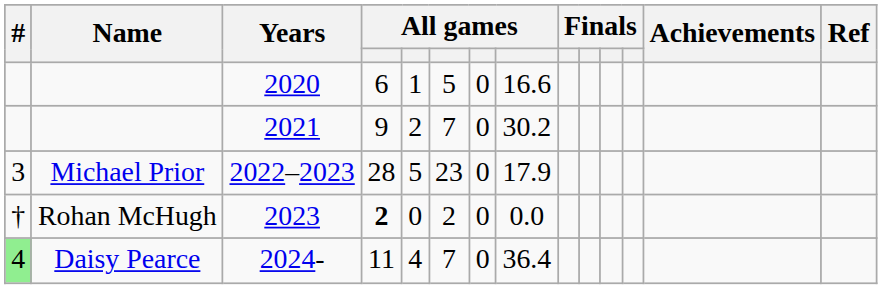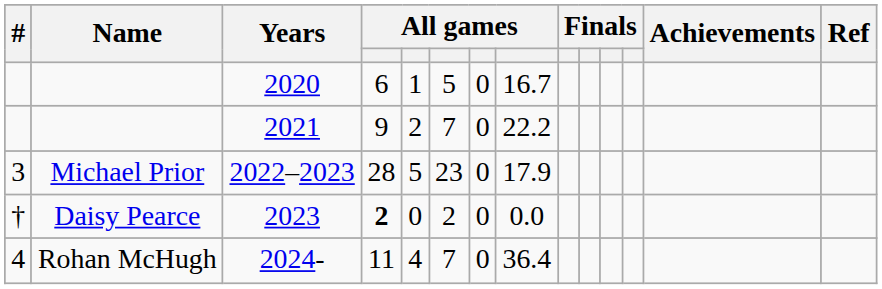 <table class="wikitable sortable" style="text-align:center;" border="1">
 <tr>
 <th rowspan="2">#</th>
 <th rowspan="2">Name</th>
 <th rowspan="2">Years</th>
 <th colspan="5">All games</th>
 <th colspan="4">Finals</th>
 <th rowspan="2">Achievements</th>
 <th rowspan="2">Ref</th>
 </tr>
 <tr>
 <th></th>
 <th></th>
 <th></th>
 <th></th>
 <th></th>
 <th></th>
 <th></th>
 <th></th>
 <th></th>
 </tr>
 <tr>
 <td align="center"></td>
 <td align="left"></td>
 <td><a href='#'>2020</a></td>
 <td>6</td>
 <td>1</td>
 <td>5</td>
 <td>0</td>
-<td>16.6</td>
+<td>16.7</td>
 <td></td>
 <td></td>
 <td></td>
 <td></td>
 <td></td>
 <td></td>
 </tr>
 <tr>
 <td align="center"></td>
 <td align="left"></td>
 <td><a href='#'>2021</a></td>
 <td>9</td>
 <td>2</td>
 <td>7</td>
 <td>0</td>
-<td>30.2</td>
+<td>22.2</td>
 <td></td>
 <td></td>
 <td></td>
 <td></td>
 <td></td>
 <td></td>
 </tr>
 <tr>
 <td>3</td>
 <td><a href='#'>Michael Prior</a></td>
 <td><a href='#'>2022</a>–<a href='#'>2023</a></td>
 <td>28</td>
 <td>5</td>
 <td>23</td>
 <td>0</td>
 <td>17.9</td>
 <td></td>
 <td></td>
 <td></td>
 <td></td>
 <td></td>
 <td></td>
 </tr>
 <tr>
 <td>†</td>
-<td>Rohan McHugh</td>
+<td><a href='#'>Daisy Pearce</a></td>
 <td><a href='#'>2023</a></td>
 <td><strong>2</strong></td>
 <td>0</td>
 <td>2</td>
 <td>0</td>
 <td>0.0</td>
 <td></td>
 <td></td>
 <td></td>
 <td></td>
 <td></td>
 <td></td>
 </tr>
 <tr>
-<td style="background: lightgreen;">4</td>
-<td><a href='#'>Daisy Pearce</a></td>
+<td>4</td>
+<td>Rohan McHugh</td>
 <td><a href='#'>2024</a>-</td>
 <td>11</td>
 <td>4</td>
 <td>7</td>
 <td>0</td>
 <td>36.4</td>
 <td></td>
 <td></td>
 <td></td>
 <td></td>
 <td></td>
 <td></td>
 </tr>
 </table>
